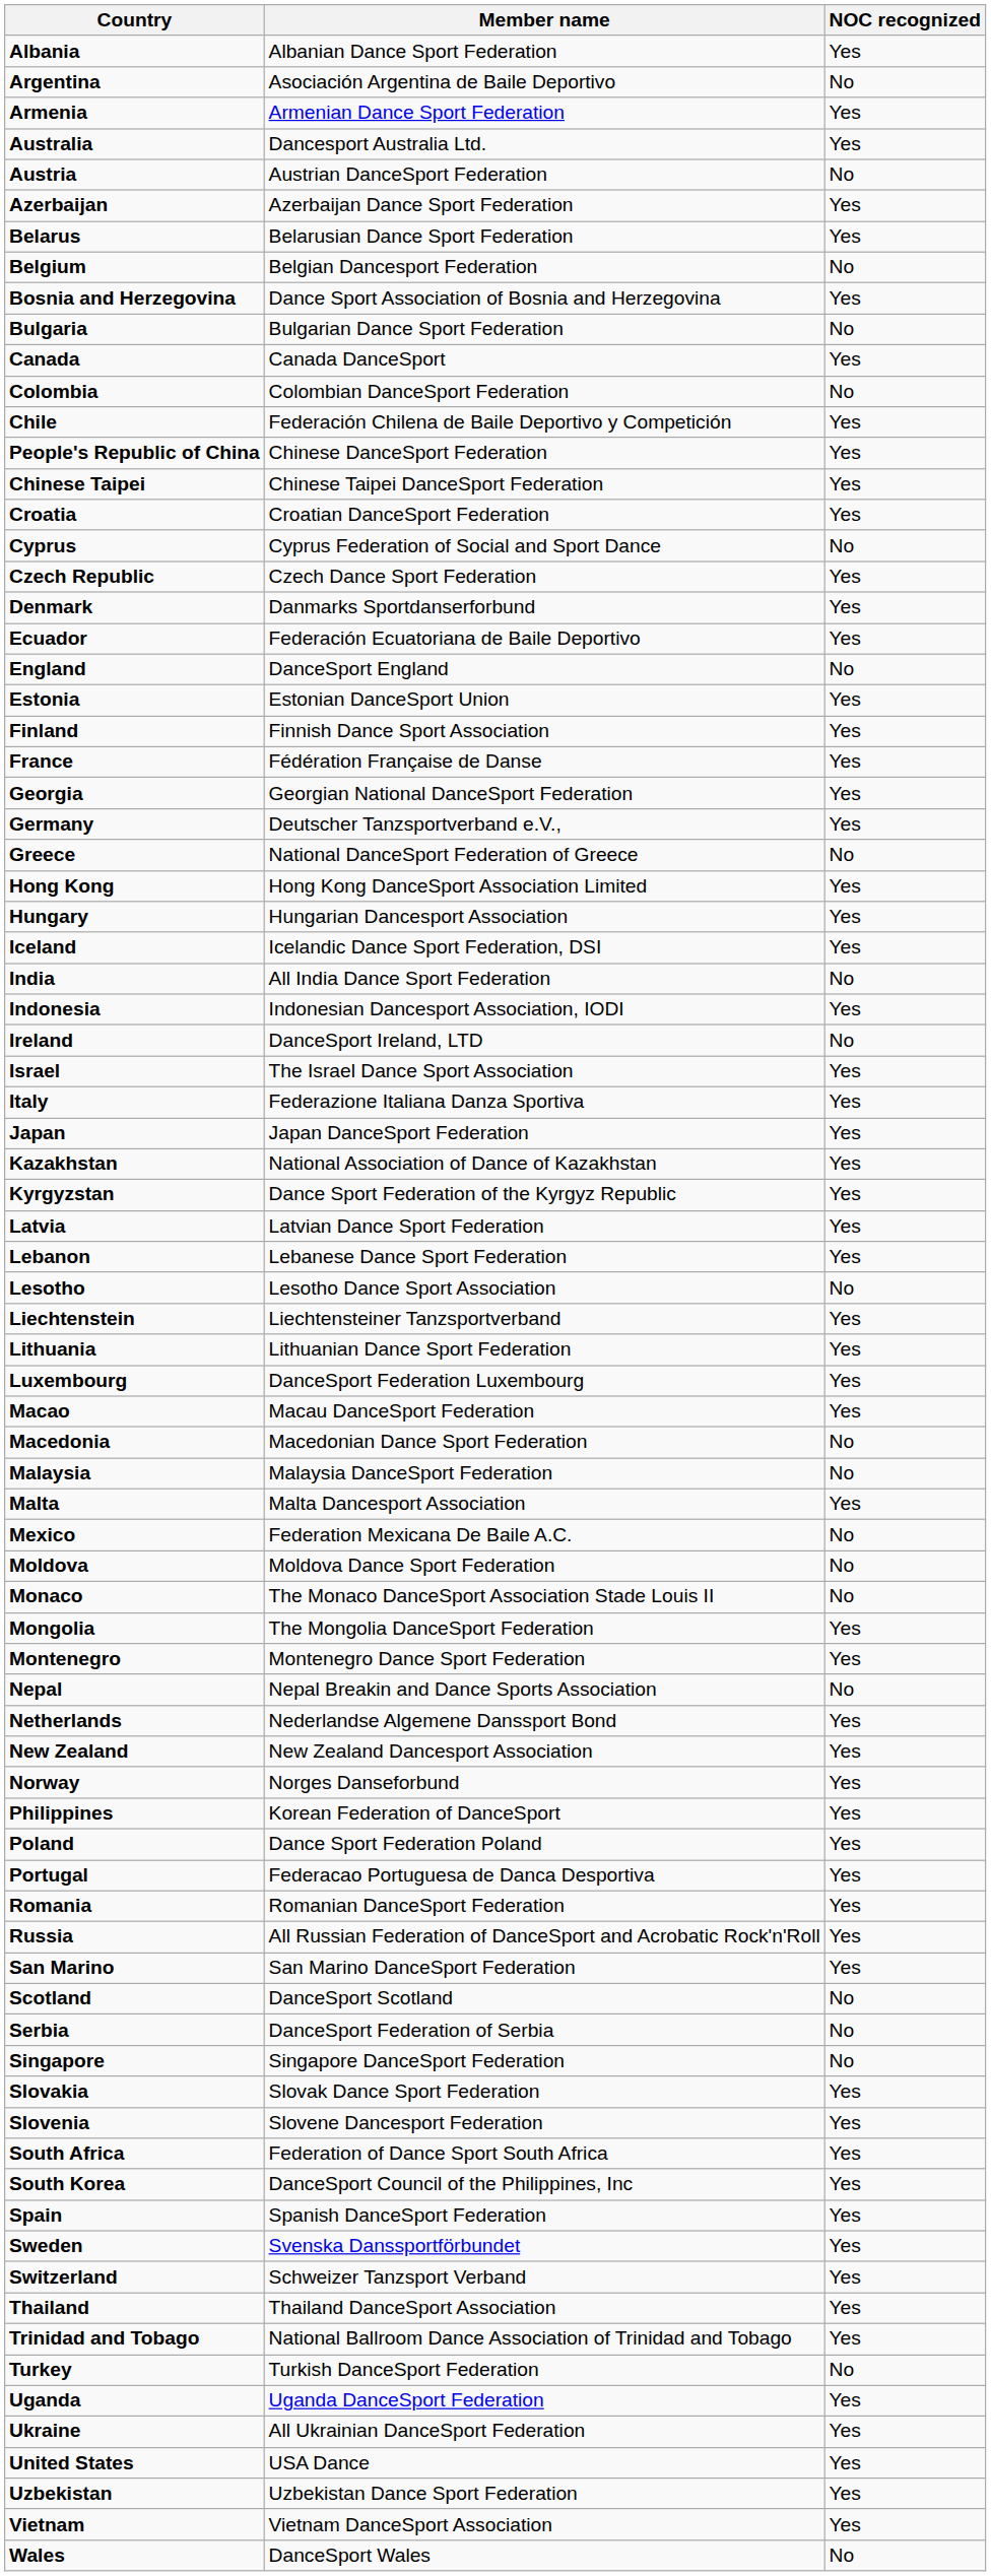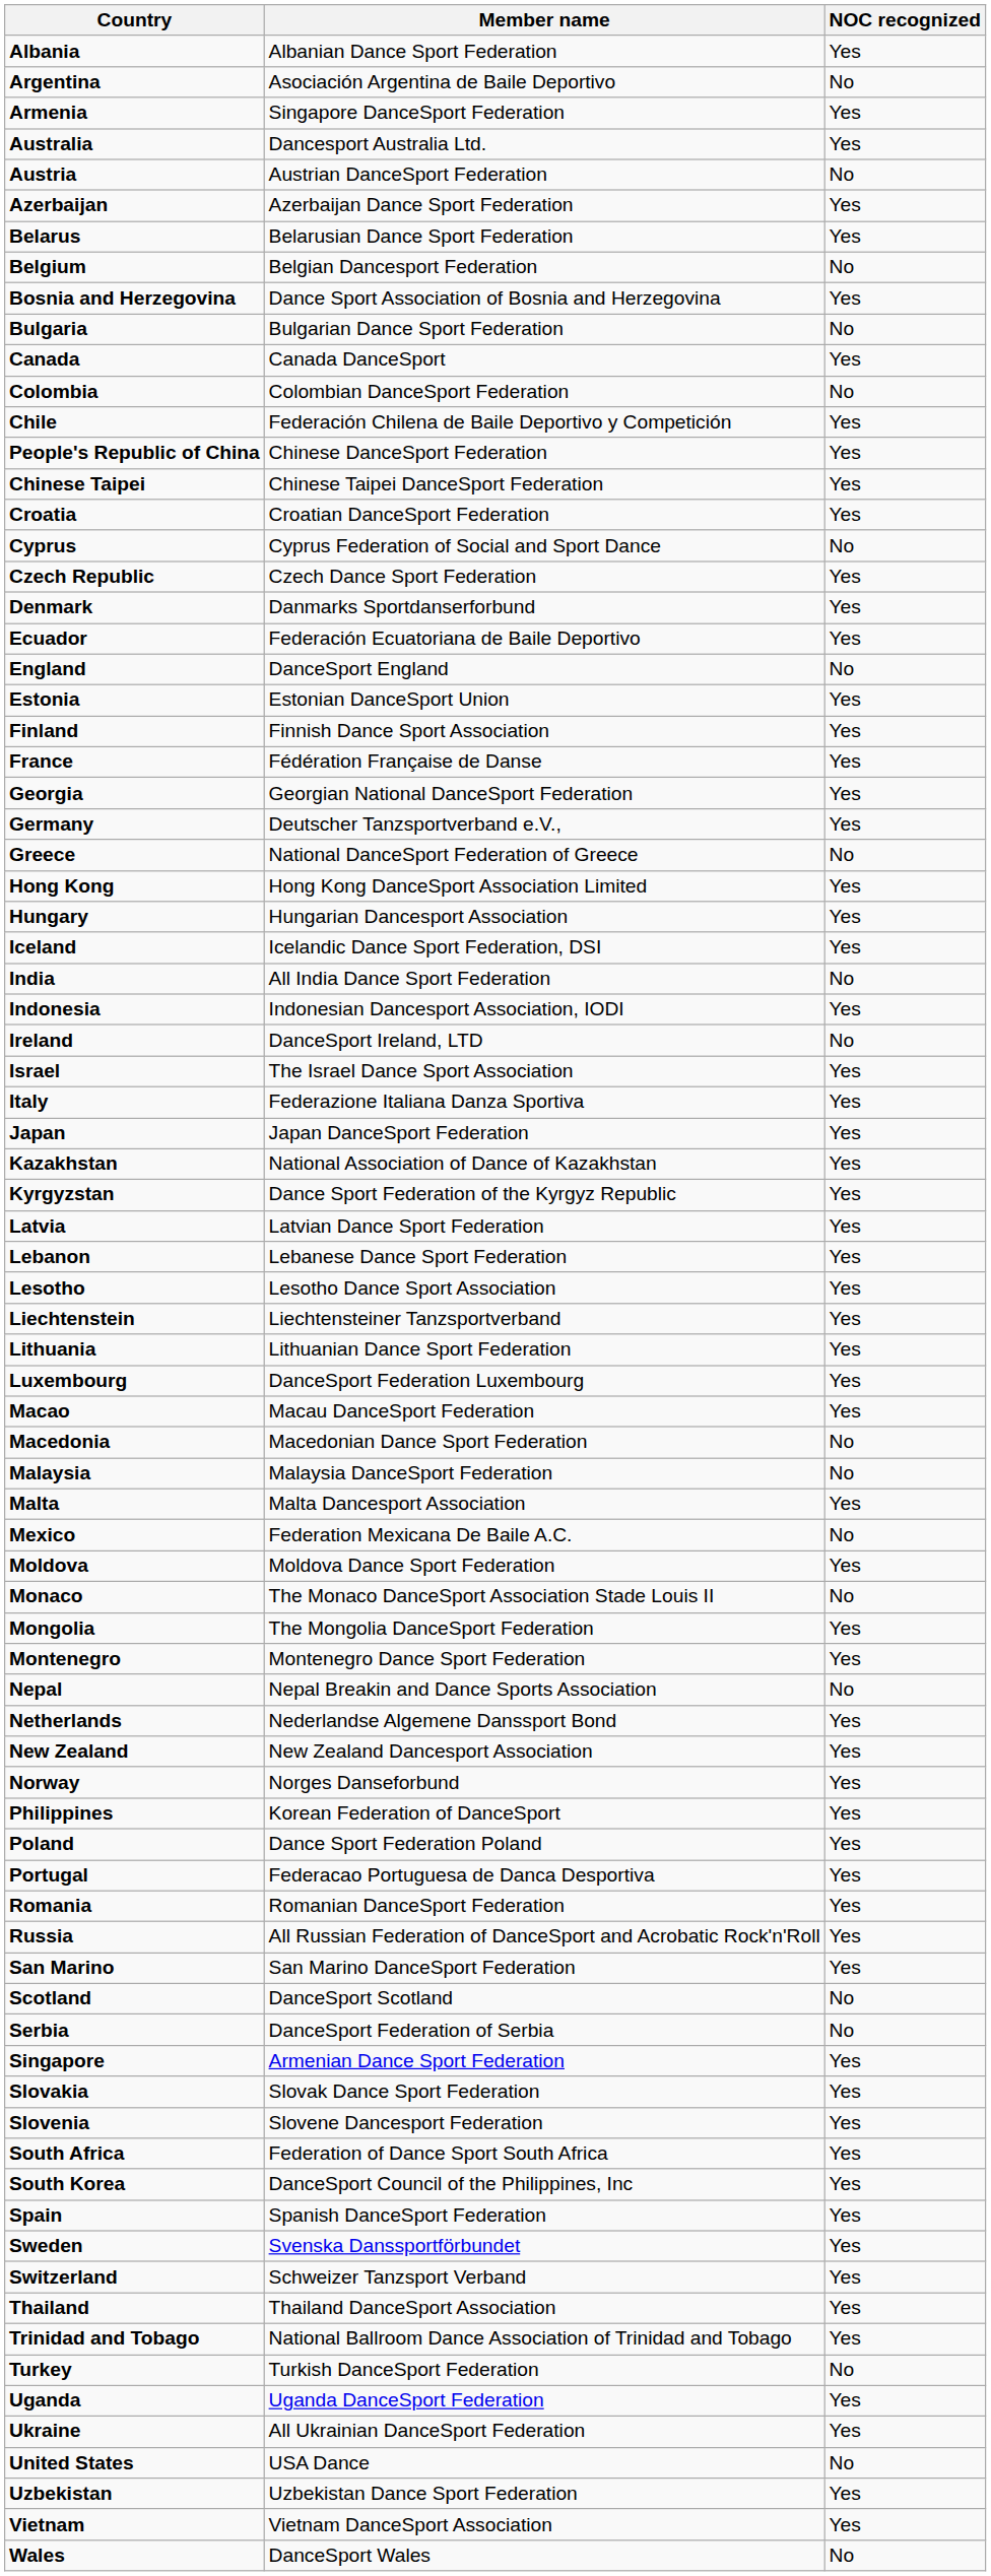 <table class="wikitable sortable">
 <tr>
 <th>Country</th>
 <th>Member name</th>
 <th>NOC recognized</th>
 </tr>
 <tr>
 <td><strong>Albania</strong></td>
 <td>Albanian Dance Sport Federation</td>
 <td>Yes</td>
 </tr>
 <tr>
 <td><strong>Argentina</strong></td>
 <td>Asociación Argentina de Baile Deportivo</td>
 <td>No</td>
 </tr>
 <tr>
 <td><strong>Armenia</strong></td>
-<td><a href='#'>Armenian Dance Sport Federation</a></td>
+<td>Singapore DanceSport Federation</td>
 <td>Yes</td>
 </tr>
 <tr>
 <td><strong>Australia</strong></td>
 <td>Dancesport Australia Ltd.</td>
 <td>Yes</td>
 </tr>
 <tr>
 <td><strong>Austria</strong></td>
 <td>Austrian DanceSport Federation</td>
 <td>No</td>
 </tr>
 <tr>
 <td><strong>Azerbaijan</strong></td>
 <td>Azerbaijan Dance Sport Federation</td>
 <td>Yes</td>
 </tr>
 <tr>
 <td><strong>Belarus</strong></td>
 <td>Belarusian Dance Sport Federation</td>
 <td>Yes</td>
 </tr>
 <tr>
 <td><strong>Belgium</strong></td>
 <td>Belgian Dancesport Federation</td>
 <td>No</td>
 </tr>
 <tr>
 <td><strong>Bosnia and Herzegovina</strong></td>
 <td>Dance Sport Association of Bosnia and Herzegovina</td>
 <td>Yes</td>
 </tr>
 <tr>
 <td><strong>Bulgaria</strong></td>
 <td>Bulgarian Dance Sport Federation</td>
 <td>No</td>
 </tr>
 <tr>
 <td><strong>Canada</strong></td>
 <td>Canada DanceSport</td>
 <td>Yes</td>
 </tr>
 <tr>
 <td><strong>Colombia</strong></td>
 <td>Colombian DanceSport Federation</td>
 <td>No</td>
 </tr>
 <tr>
 <td><strong>Chile</strong></td>
 <td>Federación Chilena de Baile Deportivo y Competición</td>
 <td>Yes</td>
 </tr>
 <tr>
 <td><strong>People's Republic of China</strong></td>
 <td>Chinese DanceSport Federation</td>
 <td>Yes</td>
 </tr>
 <tr>
 <td><strong>Chinese Taipei</strong></td>
 <td>Chinese Taipei DanceSport Federation</td>
 <td>Yes</td>
 </tr>
 <tr>
 <td><strong>Croatia</strong></td>
 <td>Croatian DanceSport Federation</td>
 <td>Yes</td>
 </tr>
 <tr>
 <td><strong>Cyprus</strong></td>
 <td>Cyprus Federation of Social and Sport Dance</td>
 <td>No</td>
 </tr>
 <tr>
 <td><strong>Czech Republic</strong></td>
 <td>Czech Dance Sport Federation</td>
 <td>Yes</td>
 </tr>
 <tr>
 <td><strong>Denmark</strong></td>
 <td>Danmarks Sportdanserforbund</td>
 <td>Yes</td>
 </tr>
 <tr>
 <td><strong>Ecuador</strong></td>
 <td>Federación Ecuatoriana de Baile Deportivo</td>
 <td>Yes</td>
 </tr>
 <tr>
 <td><strong>England</strong></td>
 <td>DanceSport England</td>
 <td>No</td>
 </tr>
 <tr>
 <td><strong>Estonia</strong></td>
 <td>Estonian DanceSport Union</td>
 <td>Yes</td>
 </tr>
 <tr>
 <td><strong>Finland</strong></td>
 <td>Finnish Dance Sport Association</td>
 <td>Yes</td>
 </tr>
 <tr>
 <td><strong>France</strong></td>
 <td>Fédération Française de Danse</td>
 <td>Yes</td>
 </tr>
 <tr>
 <td><strong>Georgia</strong></td>
 <td>Georgian National DanceSport Federation</td>
 <td>Yes</td>
 </tr>
 <tr>
 <td><strong>Germany</strong></td>
 <td>Deutscher Tanzsportverband e.V.,</td>
 <td>Yes</td>
 </tr>
 <tr>
 <td><strong>Greece</strong></td>
 <td>National DanceSport Federation of Greece</td>
 <td>No</td>
 </tr>
 <tr>
 <td><strong>Hong Kong</strong></td>
 <td>Hong Kong DanceSport Association Limited</td>
 <td>Yes</td>
 </tr>
 <tr>
 <td><strong>Hungary</strong></td>
 <td>Hungarian Dancesport Association</td>
 <td>Yes</td>
 </tr>
 <tr>
 <td><strong>Iceland</strong></td>
 <td>Icelandic Dance Sport Federation, DSI</td>
 <td>Yes</td>
 </tr>
 <tr>
 <td><strong>India</strong></td>
 <td>All India Dance Sport Federation</td>
 <td>No</td>
 </tr>
 <tr>
 <td><strong>Indonesia</strong></td>
 <td>Indonesian Dancesport Association, IODI</td>
 <td>Yes</td>
 </tr>
 <tr>
 <td><strong>Ireland</strong></td>
 <td>DanceSport Ireland, LTD</td>
 <td>No</td>
 </tr>
 <tr>
 <td><strong>Israel</strong></td>
 <td>The Israel Dance Sport Association</td>
 <td>Yes</td>
 </tr>
 <tr>
 <td><strong>Italy</strong></td>
 <td>Federazione Italiana Danza Sportiva</td>
 <td>Yes</td>
 </tr>
 <tr>
 <td><strong>Japan</strong></td>
 <td>Japan DanceSport Federation</td>
 <td>Yes</td>
 </tr>
 <tr>
 <td><strong>Kazakhstan</strong></td>
 <td>National Association of Dance of Kazakhstan</td>
 <td>Yes</td>
 </tr>
 <tr>
 <td><strong>Kyrgyzstan</strong></td>
 <td>Dance Sport Federation of the Kyrgyz Republic</td>
 <td>Yes</td>
 </tr>
 <tr>
 <td><strong>Latvia</strong></td>
 <td>Latvian Dance Sport Federation</td>
 <td>Yes</td>
 </tr>
 <tr>
 <td><strong>Lebanon</strong></td>
 <td>Lebanese Dance Sport Federation</td>
 <td>Yes</td>
 </tr>
 <tr>
 <td><strong>Lesotho</strong></td>
 <td>Lesotho Dance Sport Association</td>
-<td>No</td>
+<td>Yes</td>
 </tr>
 <tr>
 <td><strong>Liechtenstein</strong></td>
 <td>Liechtensteiner Tanzsportverband</td>
 <td>Yes</td>
 </tr>
 <tr>
 <td><strong>Lithuania</strong></td>
 <td>Lithuanian Dance Sport Federation</td>
 <td>Yes</td>
 </tr>
 <tr>
 <td><strong>Luxembourg</strong></td>
 <td>DanceSport Federation Luxembourg</td>
 <td>Yes</td>
 </tr>
 <tr>
 <td><strong>Macao</strong></td>
 <td>Macau DanceSport Federation</td>
 <td>Yes</td>
 </tr>
 <tr>
 <td><strong>Macedonia</strong></td>
 <td>Macedonian Dance Sport Federation</td>
 <td>No</td>
 </tr>
 <tr>
 <td><strong>Malaysia</strong></td>
 <td>Malaysia DanceSport Federation</td>
 <td>No</td>
 </tr>
 <tr>
 <td><strong>Malta</strong></td>
 <td>Malta Dancesport Association</td>
 <td>Yes</td>
 </tr>
 <tr>
 <td><strong>Mexico</strong></td>
 <td>Federation Mexicana De Baile A.C.</td>
 <td>No</td>
 </tr>
 <tr>
 <td><strong>Moldova</strong></td>
 <td>Moldova Dance Sport Federation</td>
-<td>No</td>
+<td>Yes</td>
 </tr>
 <tr>
 <td><strong>Monaco</strong></td>
 <td>The Monaco DanceSport Association Stade Louis II</td>
 <td>No</td>
 </tr>
 <tr>
 <td><strong>Mongolia</strong></td>
 <td>The Mongolia DanceSport Federation</td>
 <td>Yes</td>
 </tr>
 <tr>
 <td><strong>Montenegro</strong></td>
 <td>Montenegro Dance Sport Federation</td>
 <td>Yes</td>
 </tr>
 <tr>
 <td><strong>Nepal</strong></td>
 <td>Nepal Breakin and Dance Sports Association</td>
 <td>No</td>
 </tr>
 <tr>
 <td><strong>Netherlands</strong></td>
 <td>Nederlandse Algemene Danssport Bond</td>
 <td>Yes</td>
 </tr>
 <tr>
 <td><strong>New Zealand</strong></td>
 <td>New Zealand Dancesport Association</td>
 <td>Yes</td>
 </tr>
 <tr>
 <td><strong>Norway</strong></td>
 <td>Norges Danseforbund</td>
 <td>Yes</td>
 </tr>
 <tr>
 <td><strong>Philippines</strong></td>
 <td>Korean Federation of DanceSport</td>
 <td>Yes</td>
 </tr>
 <tr>
 <td><strong>Poland</strong></td>
 <td>Dance Sport Federation Poland</td>
 <td>Yes</td>
 </tr>
 <tr>
 <td><strong>Portugal</strong></td>
 <td>Federacao Portuguesa de Danca Desportiva</td>
 <td>Yes</td>
 </tr>
 <tr>
 <td><strong>Romania</strong></td>
 <td>Romanian DanceSport Federation</td>
 <td>Yes</td>
 </tr>
 <tr>
 <td><strong>Russia</strong></td>
 <td>All Russian Federation of DanceSport and Acrobatic Rock'n'Roll</td>
 <td>Yes</td>
 </tr>
 <tr>
 <td><strong>San Marino</strong></td>
 <td>San Marino DanceSport Federation</td>
 <td>Yes</td>
 </tr>
 <tr>
 <td><strong>Scotland</strong></td>
 <td>DanceSport Scotland</td>
 <td>No</td>
 </tr>
 <tr>
 <td><strong>Serbia</strong></td>
 <td>DanceSport Federation of Serbia</td>
 <td>No</td>
 </tr>
 <tr>
 <td><strong>Singapore</strong></td>
-<td>Singapore DanceSport Federation</td>
-<td>No</td>
+<td><a href='#'>Armenian Dance Sport Federation</a></td>
+<td>Yes</td>
 </tr>
 <tr>
 <td><strong>Slovakia</strong></td>
 <td>Slovak Dance Sport Federation</td>
 <td>Yes</td>
 </tr>
 <tr>
 <td><strong>Slovenia</strong></td>
 <td>Slovene Dancesport Federation</td>
 <td>Yes</td>
 </tr>
 <tr>
 <td><strong>South Africa</strong></td>
 <td>Federation of Dance Sport South Africa</td>
 <td>Yes</td>
 </tr>
 <tr>
 <td><strong>South Korea</strong></td>
 <td>DanceSport Council of the Philippines, Inc</td>
 <td>Yes</td>
 </tr>
 <tr>
 <td><strong>Spain</strong></td>
 <td>Spanish DanceSport Federation</td>
 <td>Yes</td>
 </tr>
 <tr>
 <td><strong>Sweden</strong></td>
 <td><a href='#'>Svenska Danssportförbundet</a></td>
 <td>Yes</td>
 </tr>
 <tr>
 <td><strong>Switzerland</strong></td>
 <td>Schweizer Tanzsport Verband</td>
 <td>Yes</td>
 </tr>
 <tr>
 <td><strong>Thailand</strong></td>
 <td>Thailand DanceSport Association</td>
 <td>Yes</td>
 </tr>
 <tr>
 <td><strong>Trinidad and Tobago</strong></td>
 <td>National Ballroom Dance Association of Trinidad and Tobago</td>
 <td>Yes</td>
 </tr>
 <tr>
 <td><strong>Turkey</strong></td>
 <td>Turkish DanceSport Federation</td>
 <td>No</td>
 </tr>
 <tr>
 <td><strong>Uganda</strong></td>
 <td><a href='#'>Uganda DanceSport Federation</a></td>
 <td>Yes</td>
 </tr>
 <tr>
 <td><strong>Ukraine</strong></td>
 <td>All Ukrainian DanceSport Federation</td>
 <td>Yes</td>
 </tr>
 <tr>
 <td><strong>United States</strong></td>
 <td>USA Dance</td>
-<td>Yes</td>
+<td>No</td>
 </tr>
 <tr>
 <td><strong>Uzbekistan</strong></td>
 <td>Uzbekistan Dance Sport Federation</td>
 <td>Yes</td>
 </tr>
 <tr>
 <td><strong>Vietnam</strong></td>
 <td>Vietnam DanceSport Association</td>
 <td>Yes</td>
 </tr>
 <tr>
 <td><strong>Wales</strong></td>
 <td>DanceSport Wales</td>
 <td>No</td>
 </tr>
 </table>
